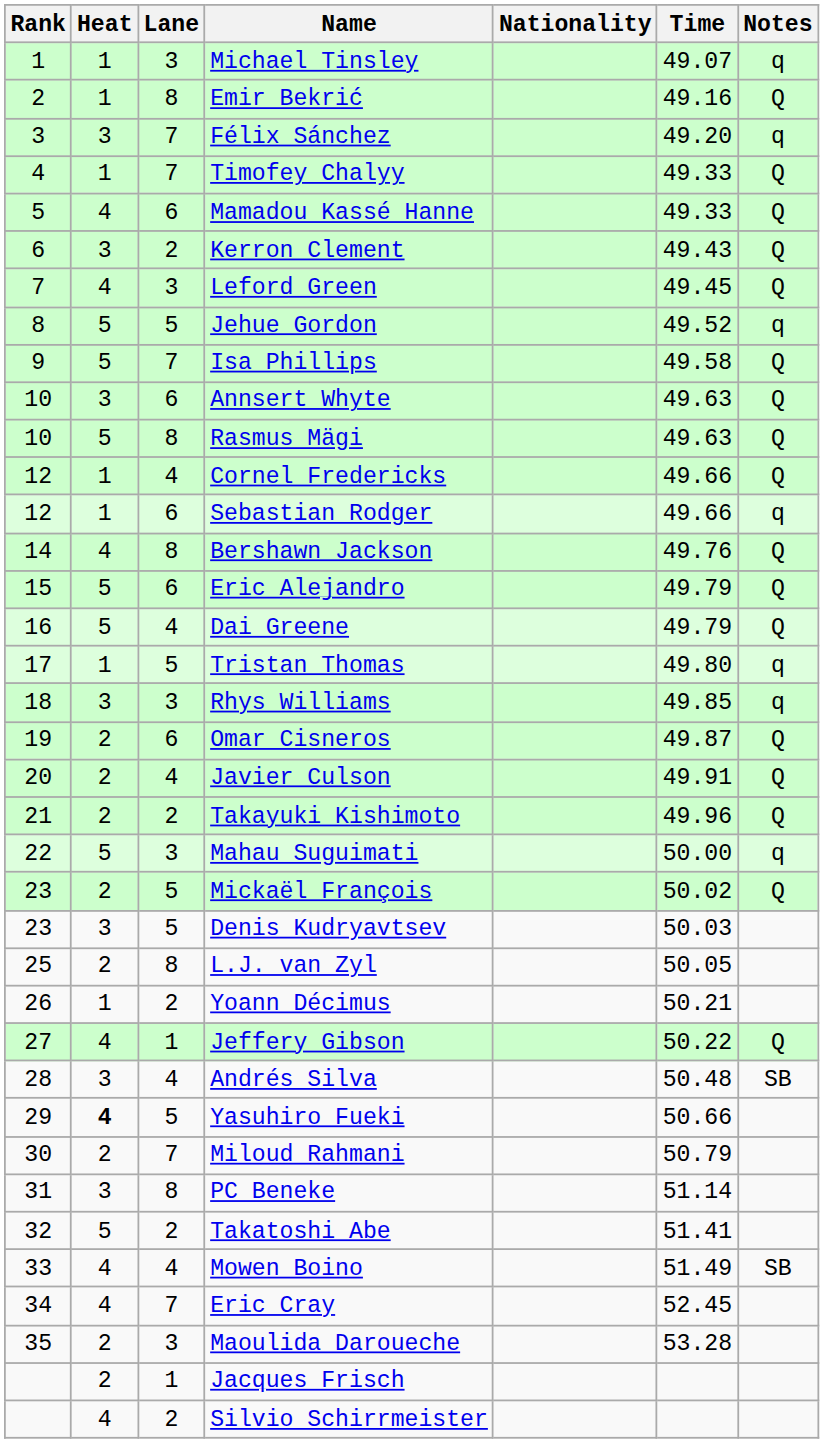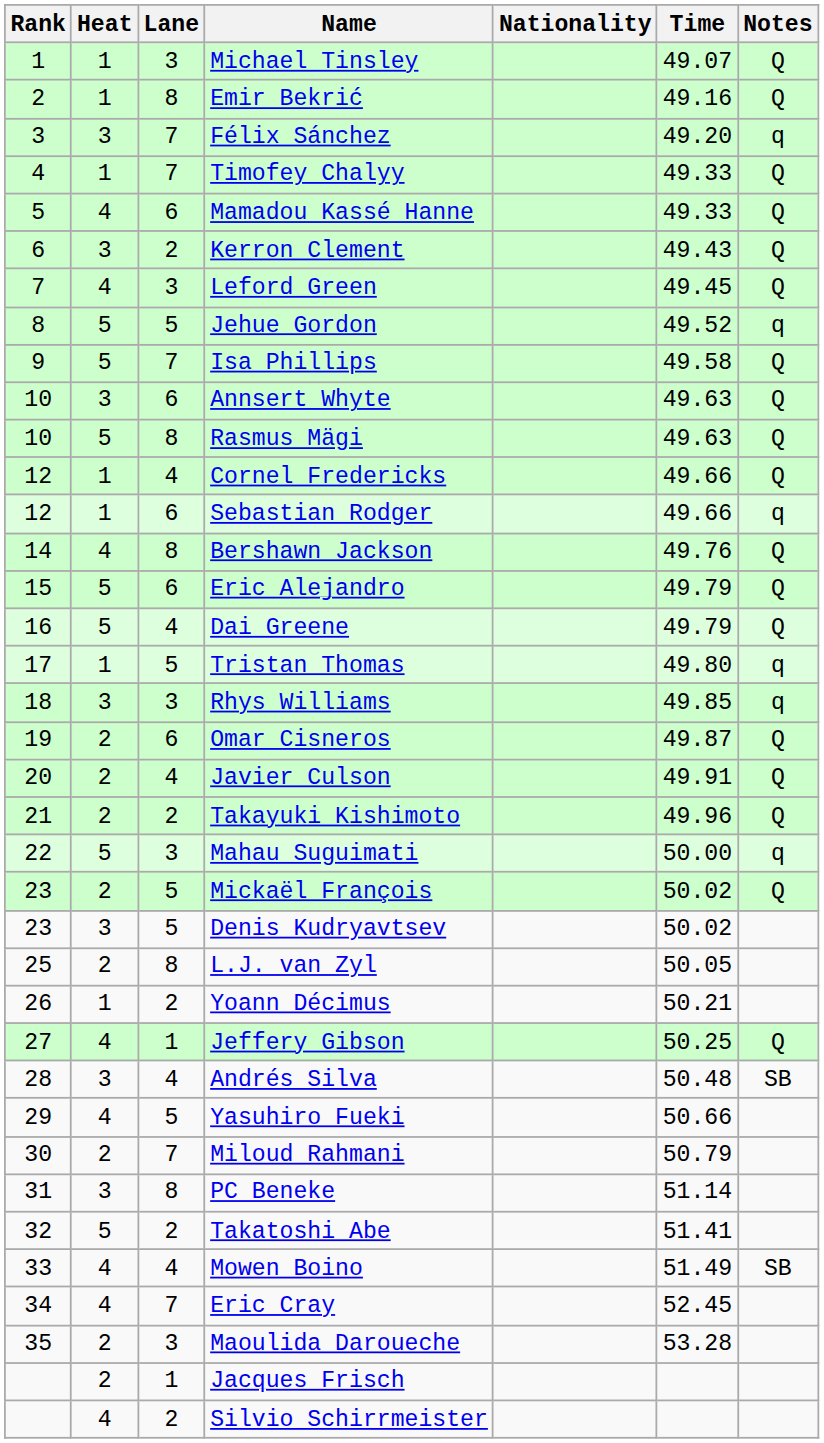 <table class="wikitable sortable" style="text-align:center">
 <tr>
 <th>Rank</th>
 <th>Heat</th>
 <th>Lane</th>
 <th>Name</th>
 <th>Nationality</th>
 <th>Time</th>
 <th>Notes</th>
 </tr>
 <tr bgcolor=ccffcc>
 <td>1</td>
 <td>1</td>
 <td>3</td>
 <td align=left><a href='#'>Michael Tinsley</a></td>
 <td align=left></td>
 <td>49.07</td>
-<td>q</td>
+<td>Q</td>
 </tr>
 <tr bgcolor=ccffcc>
 <td>2</td>
 <td>1</td>
 <td>8</td>
 <td align=left><a href='#'>Emir Bekrić</a></td>
 <td align=left></td>
 <td>49.16</td>
 <td>Q</td>
 </tr>
 <tr bgcolor=ccffcc>
 <td>3</td>
 <td>3</td>
 <td>7</td>
 <td align=left><a href='#'>Félix Sánchez</a></td>
 <td align=left></td>
 <td>49.20</td>
 <td>q</td>
 </tr>
 <tr bgcolor=ccffcc>
 <td>4</td>
 <td>1</td>
 <td>7</td>
 <td align=left><a href='#'>Timofey Chalyy</a></td>
 <td align=left></td>
 <td>49.33</td>
 <td>Q</td>
 </tr>
 <tr bgcolor=ccffcc>
 <td>5</td>
 <td>4</td>
 <td>6</td>
 <td align=left><a href='#'>Mamadou Kassé Hanne</a></td>
 <td align=left></td>
 <td>49.33</td>
 <td>Q</td>
 </tr>
 <tr bgcolor=ccffcc>
 <td>6</td>
 <td>3</td>
 <td>2</td>
 <td align=left><a href='#'>Kerron Clement</a></td>
 <td align=left></td>
 <td>49.43</td>
 <td>Q</td>
 </tr>
 <tr bgcolor=ccffcc>
 <td>7</td>
 <td>4</td>
 <td>3</td>
 <td align=left><a href='#'>Leford Green</a></td>
 <td align=left></td>
 <td>49.45</td>
 <td>Q</td>
 </tr>
 <tr bgcolor=ccffcc>
 <td>8</td>
 <td>5</td>
 <td>5</td>
 <td align=left><a href='#'>Jehue Gordon</a></td>
 <td align=left></td>
 <td>49.52</td>
 <td>q</td>
 </tr>
 <tr bgcolor=ccffcc>
 <td>9</td>
 <td>5</td>
 <td>7</td>
 <td align=left><a href='#'>Isa Phillips</a></td>
 <td align=left></td>
 <td>49.58</td>
 <td>Q</td>
 </tr>
 <tr bgcolor=ccffcc>
 <td>10</td>
 <td>3</td>
 <td>6</td>
 <td align=left><a href='#'>Annsert Whyte</a></td>
 <td align=left></td>
 <td>49.63</td>
 <td>Q</td>
 </tr>
 <tr bgcolor=ccffcc>
 <td>10</td>
 <td>5</td>
 <td>8</td>
 <td align=left><a href='#'>Rasmus Mägi</a></td>
 <td align=left></td>
 <td>49.63</td>
 <td>Q</td>
 </tr>
 <tr bgcolor=ccffcc>
 <td>12</td>
 <td>1</td>
 <td>4</td>
 <td align=left><a href='#'>Cornel Fredericks</a></td>
 <td align=left></td>
 <td>49.66</td>
 <td>Q</td>
 </tr>
 <tr bgcolor=ddffdd>
 <td>12</td>
 <td>1</td>
 <td>6</td>
 <td align=left><a href='#'>Sebastian Rodger</a></td>
 <td align=left></td>
 <td>49.66</td>
 <td>q</td>
 </tr>
 <tr bgcolor=ccffcc>
 <td>14</td>
 <td>4</td>
 <td>8</td>
 <td align=left><a href='#'>Bershawn Jackson</a></td>
 <td align=left></td>
 <td>49.76</td>
 <td>Q</td>
 </tr>
 <tr bgcolor=ccffcc>
 <td>15</td>
 <td>5</td>
 <td>6</td>
 <td align=left><a href='#'>Eric Alejandro</a></td>
 <td align=left></td>
 <td>49.79</td>
 <td>Q</td>
 </tr>
 <tr bgcolor=ddffdd>
 <td>16</td>
 <td>5</td>
 <td>4</td>
 <td align=left><a href='#'>Dai Greene</a></td>
 <td align=left></td>
 <td>49.79</td>
 <td>Q</td>
 </tr>
 <tr bgcolor=ddffdd>
 <td>17</td>
 <td>1</td>
 <td>5</td>
 <td align=left><a href='#'>Tristan Thomas</a></td>
 <td align=left></td>
 <td>49.80</td>
 <td>q</td>
 </tr>
 <tr bgcolor=ccffcc>
 <td>18</td>
 <td>3</td>
 <td>3</td>
 <td align=left><a href='#'>Rhys Williams</a></td>
 <td align=left></td>
 <td>49.85</td>
 <td>q</td>
 </tr>
 <tr bgcolor=ccffcc>
 <td>19</td>
 <td>2</td>
 <td>6</td>
 <td align=left><a href='#'>Omar Cisneros</a></td>
 <td align=left></td>
 <td>49.87</td>
 <td>Q</td>
 </tr>
 <tr bgcolor=ccffcc>
 <td>20</td>
 <td>2</td>
 <td>4</td>
 <td align=left><a href='#'>Javier Culson</a></td>
 <td align=left></td>
 <td>49.91</td>
 <td>Q</td>
 </tr>
 <tr bgcolor=ccffcc>
 <td>21</td>
 <td>2</td>
 <td>2</td>
 <td align=left><a href='#'>Takayuki Kishimoto</a></td>
 <td align=left></td>
 <td>49.96</td>
 <td>Q</td>
 </tr>
 <tr bgcolor=ddffdd>
 <td>22</td>
 <td>5</td>
 <td>3</td>
 <td align=left><a href='#'>Mahau Suguimati</a></td>
 <td align=left></td>
 <td>50.00</td>
 <td>q</td>
 </tr>
 <tr bgcolor=ccffcc>
 <td>23</td>
 <td>2</td>
 <td>5</td>
 <td align=left><a href='#'>Mickaël François</a></td>
 <td align=left></td>
 <td>50.02</td>
 <td>Q</td>
 </tr>
 <tr>
 <td>23</td>
 <td>3</td>
 <td>5</td>
 <td align=left><a href='#'>Denis Kudryavtsev</a></td>
 <td align=left></td>
-<td>50.03</td>
+<td>50.02</td>
 <td></td>
 </tr>
 <tr>
 <td>25</td>
 <td>2</td>
 <td>8</td>
 <td align=left><a href='#'>L.J. van Zyl</a></td>
 <td align=left></td>
 <td>50.05</td>
 <td></td>
 </tr>
 <tr>
 <td>26</td>
 <td>1</td>
 <td>2</td>
 <td align=left><a href='#'>Yoann Décimus</a></td>
 <td align=left></td>
 <td>50.21</td>
 <td></td>
 </tr>
 <tr bgcolor=ccffcc>
 <td>27</td>
 <td>4</td>
 <td>1</td>
 <td align=left><a href='#'>Jeffery Gibson</a></td>
 <td align=left></td>
-<td>50.22</td>
+<td>50.25</td>
 <td>Q</td>
 </tr>
 <tr>
 <td>28</td>
 <td>3</td>
 <td>4</td>
 <td align=left><a href='#'>Andrés Silva</a></td>
 <td align=left></td>
 <td>50.48</td>
 <td>SB</td>
 </tr>
 <tr>
 <td>29</td>
-<td><strong>4</strong></td>
+<td>4</td>
 <td>5</td>
 <td align=left><a href='#'>Yasuhiro Fueki</a></td>
 <td align=left></td>
 <td>50.66</td>
 <td></td>
 </tr>
 <tr>
 <td>30</td>
 <td>2</td>
 <td>7</td>
 <td align=left><a href='#'>Miloud Rahmani</a></td>
 <td align=left></td>
 <td>50.79</td>
 <td></td>
 </tr>
 <tr>
 <td>31</td>
 <td>3</td>
 <td>8</td>
 <td align=left><a href='#'>PC Beneke</a></td>
 <td align=left></td>
 <td>51.14</td>
 <td></td>
 </tr>
 <tr>
 <td>32</td>
 <td>5</td>
 <td>2</td>
 <td align=left><a href='#'>Takatoshi Abe</a></td>
 <td align=left></td>
 <td>51.41</td>
 <td></td>
 </tr>
 <tr>
 <td>33</td>
 <td>4</td>
 <td>4</td>
 <td align=left><a href='#'>Mowen Boino</a></td>
 <td align=left></td>
 <td>51.49</td>
 <td>SB</td>
 </tr>
 <tr>
 <td>34</td>
 <td>4</td>
 <td>7</td>
 <td align=left><a href='#'>Eric Cray</a></td>
 <td align=left></td>
 <td>52.45</td>
 <td></td>
 </tr>
 <tr>
 <td>35</td>
 <td>2</td>
 <td>3</td>
 <td align=left><a href='#'>Maoulida Daroueche</a></td>
 <td align=left></td>
 <td>53.28</td>
 <td></td>
 </tr>
 <tr>
 <td></td>
 <td>2</td>
 <td>1</td>
 <td align=left><a href='#'>Jacques Frisch</a></td>
 <td align=left></td>
 <td></td>
 <td></td>
 </tr>
 <tr>
 <td></td>
 <td>4</td>
 <td>2</td>
 <td align=left><a href='#'>Silvio Schirrmeister</a></td>
 <td align=left></td>
 <td></td>
 <td></td>
 </tr>
 </table>
